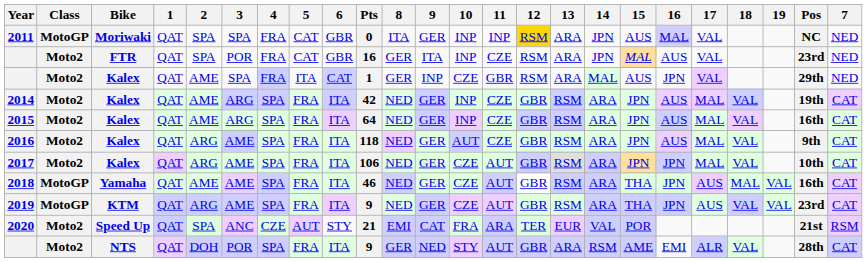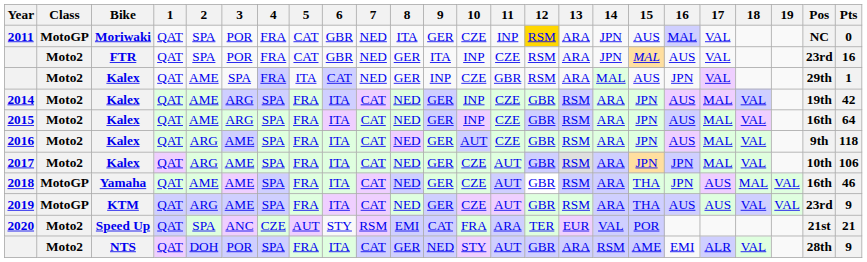 <table class="wikitable" style="text-align:center">
 <tr>
 <th>Year</th>
 <th>Class</th>
 <th>Bike</th>
 <th>1</th>
 <th>2</th>
 <th>3</th>
 <th>4</th>
 <th>5</th>
 <th>6</th>
-<th>Pts</th>
+<th>7</th>
 <th>8</th>
 <th>9</th>
 <th>10</th>
 <th>11</th>
 <th>12</th>
 <th>13</th>
 <th>14</th>
 <th>15</th>
 <th>16</th>
 <th>17</th>
 <th>18</th>
 <th>19</th>
 <th>Pos</th>
-<th>7</th>
+<th>Pts</th>
 </tr>
 <tr>
 <th><a href='#'>2011</a></th>
 <th>MotoGP</th>
 <th><a href='#'>Moriwaki</a></th>
 <td><a href='#'>QAT</a></td>
 <td><a href='#'>SPA</a></td>
-<td><a href='#'>SPA</a></td>
+<td><a href='#'>POR</a></td>
 <td><a href='#'>FRA</a></td>
 <td><a href='#'>CAT</a></td>
 <td><a href='#'>GBR</a></td>
-<th>0</th>
+<td><a href='#'>NED</a></td>
 <td><a href='#'>ITA</a></td>
 <td><a href='#'>GER</a></td>
-<td><a href='#'>INP</a></td>
+<td><a href='#'>CZE</a></td>
 <td><a href='#'>INP</a></td>
 <td style="background: gold;"><a href='#'>RSM</a></td>
 <td><a href='#'>ARA</a></td>
 <td><a href='#'>JPN</a></td>
 <td><a href='#'>AUS</a></td>
 <td style="background:#CFCFFF;"><a href='#'>MAL</a><br></td>
 <td><a href='#'>VAL</a></td>
 <td></td>
 <td></td>
 <th>NC</th>
-<td><a href='#'>NED</a></td>
+<th>0</th>
 </tr>
 <tr>
 <th></th>
 <th>Moto2</th>
 <th><a href='#'>FTR</a></th>
 <td><a href='#'>QAT</a></td>
 <td><a href='#'>SPA</a></td>
 <td><a href='#'>POR</a></td>
 <td><a href='#'>FRA</a></td>
 <td><a href='#'>CAT</a></td>
 <td><a href='#'>GBR</a></td>
-<th>16</th>
+<td><a href='#'>NED</a></td>
 <td><a href='#'>GER</a></td>
 <td><a href='#'>ITA</a></td>
 <td><a href='#'>INP</a></td>
 <td><a href='#'>CZE</a></td>
 <td><a href='#'>RSM</a></td>
 <td><a href='#'>ARA</a></td>
 <td><a href='#'>JPN</a></td>
 <td style="background:#FFDF9F;"><em><a href='#'>MAL</a></em><br></td>
 <td><a href='#'>AUS</a></td>
 <td><a href='#'>VAL</a></td>
 <td></td>
 <td></td>
 <th>23rd</th>
-<td><a href='#'>NED</a></td>
+<th>16</th>
 </tr>
 <tr>
 <th></th>
 <th>Moto2</th>
 <th><a href='#'>Kalex</a></th>
 <td><a href='#'>QAT</a></td>
 <td><a href='#'>AME</a></td>
 <td><a href='#'>SPA</a></td>
 <td style="background:#CFCFFF;"><a href='#'>FRA</a><br></td>
 <td><a href='#'>ITA</a></td>
 <td style="background:#CFCFFF;"><a href='#'>CAT</a><br></td>
-<th>1</th>
+<td><a href='#'>NED</a></td>
 <td><a href='#'>GER</a></td>
 <td><a href='#'>INP</a></td>
 <td><a href='#'>CZE</a></td>
 <td><a href='#'>GBR</a></td>
 <td><a href='#'>RSM</a></td>
 <td><a href='#'>ARA</a></td>
 <td style="background:#DFFFDF;"><a href='#'>MAL</a><br></td>
 <td><a href='#'>AUS</a></td>
 <td><a href='#'>JPN</a></td>
 <td style="background:#efcfff;"><a href='#'>VAL</a><br></td>
 <td></td>
 <td></td>
 <th>29th</th>
-<td><a href='#'>NED</a></td>
+<th>1</th>
 </tr>
 <tr>
 <th><a href='#'>2014</a></th>
 <th>Moto2</th>
 <th><a href='#'>Kalex</a></th>
 <td style="background:#DFFFDF;"><a href='#'>QAT</a><br></td>
 <td style="background:#DFFFDF;"><a href='#'>AME</a><br></td>
 <td style="background:#cfcfff;"><a href='#'>ARG</a><br></td>
 <td style="background:#cfcfff;"><a href='#'>SPA</a><br></td>
 <td style="background:#DFFFDF;"><a href='#'>FRA</a><br></td>
 <td style="background:#cfcfff;"><a href='#'>ITA</a><br></td>
-<th>42</th>
+<td style="background:#efcfff;"><a href='#'>CAT</a><br></td>
 <td style="background:#DFFFDF;"><a href='#'>NED</a><br></td>
 <td style="background:#cfcfff;"><a href='#'>GER</a><br></td>
 <td style="background:#DFFFDF;"><a href='#'>INP</a><br></td>
 <td style="background:#DFFFDF;"><a href='#'>CZE</a><br></td>
 <td style="background:#DFFFDF;"><a href='#'>GBR</a><br></td>
 <td style="background:#cfcfff;"><a href='#'>RSM</a><br></td>
 <td style="background:#DFFFDF;"><a href='#'>ARA</a><br></td>
 <td style="background:#dfffdf;"><a href='#'>JPN</a><br></td>
 <td style="background:#efcfff;"><a href='#'>AUS</a><br></td>
 <td style="background:#efcfff;"><a href='#'>MAL</a><br></td>
 <td style="background:#cfcfff;"><a href='#'>VAL</a><br></td>
 <td></td>
 <th>19th</th>
-<td style="background:#efcfff;"><a href='#'>CAT</a><br></td>
+<th>42</th>
 </tr>
 <tr>
 <th><a href='#'>2015</a></th>
 <th>Moto2</th>
 <th><a href='#'>Kalex</a></th>
 <td style="background:#dfffdf;"><a href='#'>QAT</a><br></td>
 <td style="background:#dfffdf;"><a href='#'>AME</a><br></td>
 <td style="background:#dfffdf;"><a href='#'>ARG</a><br></td>
 <td style="background:#dfffdf;"><a href='#'>SPA</a><br></td>
 <td style="background:#dfffdf;"><a href='#'>FRA</a><br></td>
 <td style="background:#efcfff;"><a href='#'>ITA</a><br></td>
-<th>64</th>
+<td style="background:#dfffdf;"><a href='#'>CAT</a><br></td>
 <td style="background:#dfffdf;"><a href='#'>NED</a><br></td>
 <td style="background:#cfcfff;"><a href='#'>GER</a><br></td>
 <td style="background:#efcfff;"><a href='#'>INP</a><br></td>
 <td style="background:#dfffdf;"><a href='#'>CZE</a><br></td>
 <td style="background:#cfcfff;"><a href='#'>GBR</a><br></td>
 <td style="background:#cfcfff;"><a href='#'>RSM</a><br></td>
 <td style="background:#dfffdf;"><a href='#'>ARA</a><br></td>
 <td style="background:#dfffdf;"><a href='#'>JPN</a><br></td>
 <td style="background:#cfcfff;"><a href='#'>AUS</a><br></td>
 <td style="background:#dfffdf;"><a href='#'>MAL</a><br></td>
 <td style="background:#efcfff;"><a href='#'>VAL</a><br></td>
 <td></td>
 <th>16th</th>
-<td style="background:#dfffdf;"><a href='#'>CAT</a><br></td>
+<th>64</th>
 </tr>
 <tr>
 <th><a href='#'>2016</a></th>
 <th>Moto2</th>
 <th><a href='#'>Kalex</a></th>
 <td style="background:#dfffdf;"><a href='#'>QAT</a><br></td>
 <td style="background:#dfffdf;"><a href='#'>ARG</a><br></td>
 <td style="background:#cfcfff;"><a href='#'>AME</a><br></td>
 <td style="background:#dfffdf;"><a href='#'>SPA</a><br></td>
 <td style="background:#dfffdf;"><a href='#'>FRA</a><br></td>
 <td style="background:#dfffdf;"><a href='#'>ITA</a><br></td>
-<th>118</th>
+<td style="background:#dfffdf;"><a href='#'>CAT</a><br></td>
 <td style="background:#efcfff;"><a href='#'>NED</a><br></td>
 <td style="background:#dfffdf;"><a href='#'>GER</a><br></td>
 <td style="background:#cfcfff;"><a href='#'>AUT</a><br></td>
 <td style="background:#dfffdf;"><a href='#'>CZE</a><br></td>
 <td style="background:#dfffdf;"><a href='#'>GBR</a><br></td>
 <td style="background:#dfffdf;"><a href='#'>RSM</a><br></td>
 <td style="background:#dfffdf;"><a href='#'>ARA</a><br></td>
 <td style="background:#dfffdf;"><a href='#'>JPN</a><br></td>
 <td style="background:#efcfff;"><a href='#'>AUS</a><br></td>
 <td style="background:#dfffdf;"><a href='#'>MAL</a><br></td>
 <td style="background:#dfffdf;"><a href='#'>VAL</a><br></td>
 <td></td>
 <th>9th</th>
-<td style="background:#dfffdf;"><a href='#'>CAT</a><br></td>
+<th>118</th>
 </tr>
 <tr>
 <th><a href='#'>2017</a></th>
 <th>Moto2</th>
 <th><a href='#'>Kalex</a></th>
 <td style="background:#efcfff;"><a href='#'>QAT</a><br></td>
 <td style="background:#dfffdf;"><a href='#'>ARG</a><br></td>
 <td style="background:#dfffdf;"><a href='#'>AME</a><br></td>
 <td style="background:#dfffdf;"><a href='#'>SPA</a><br></td>
 <td style="background:#dfffdf;"><a href='#'>FRA</a><br></td>
 <td style="background:#dfffdf;"><a href='#'>ITA</a><br></td>
-<th>106</th>
+<td style="background:#dfffdf;"><a href='#'>CAT</a><br></td>
 <td style="background:#dfffdf;"><a href='#'>NED</a><br></td>
 <td style="background:#dfffdf;"><a href='#'>GER</a><br></td>
 <td style="background:#dfffdf;"><a href='#'>CZE</a><br></td>
 <td style="background:#dfffdf;"><a href='#'>AUT</a><br></td>
 <td style="background:#cfcfff;"><a href='#'>GBR</a><br></td>
 <td style="background:#dfdfdf;"><a href='#'>RSM</a><br></td>
 <td style="background:#cfcfff;"><a href='#'>ARA</a><br></td>
 <td style="background:#FFDF9F;"><a href='#'>JPN</a><br></td>
 <td style="background:#cfcfff;"><a href='#'>JPN</a><br></td>
 <td style="background:#dfffdf;"><a href='#'>MAL</a><br></td>
 <td style="background:#dfffdf;"><a href='#'>VAL</a><br></td>
 <td></td>
 <th>10th</th>
-<td style="background:#dfffdf;"><a href='#'>CAT</a><br></td>
+<th>106</th>
 </tr>
 <tr>
 <th><a href='#'>2018</a></th>
 <th>MotoGP</th>
 <th><a href='#'>Yamaha</a></th>
 <td style="background:#dfffdf;"><a href='#'>QAT</a><br></td>
 <td style="background:#dfffdf;"><a href='#'>AME</a><br></td>
 <td style="background:#efcfff;"><a href='#'>AME</a><br></td>
 <td style="background:#cfcfff;"><a href='#'>SPA</a><br></td>
 <td style="background:#dfffdf;"><a href='#'>FRA</a><br></td>
 <td style="background:#dfffdf;"><a href='#'>ITA</a><br></td>
-<th>46</th>
+<td style="background:#efcfff;"><a href='#'>CAT</a><br></td>
 <td style="background:#cfcfff;"><a href='#'>NED</a><br></td>
 <td style="background:#dfffdf;"><a href='#'>GER</a><br></td>
 <td style="background:#dfffdf;"><a href='#'>CZE</a><br></td>
 <td style="background:#cfcfff;"><a href='#'>AUT</a><br></td>
 <td style="background:#ffffff;"><a href='#'>GBR</a><br></td>
 <td style="background:#cfcfff;"><a href='#'>RSM</a><br></td>
 <td style="background:#cfcfff;"><a href='#'>ARA</a><br></td>
 <td style="background:#dfffdf;"><a href='#'>THA</a><br></td>
 <td style="background:#dfffdf;"><a href='#'>JPN</a><br></td>
 <td style="background:#efcfff;"><a href='#'>AUS</a><br></td>
 <td style="background:#dfffdf;"><a href='#'>MAL</a><br></td>
 <td style="background:#dfffdf;"><a href='#'>VAL</a><br></td>
 <th>16th</th>
-<td style="background:#efcfff;"><a href='#'>CAT</a><br></td>
+<th>46</th>
 </tr>
 <tr>
 <th><a href='#'>2019</a></th>
 <th>MotoGP</th>
 <th><a href='#'>KTM</a></th>
 <td style="background:#cfcfff;"><a href='#'>QAT</a><br></td>
 <td style="background:#cfcfff;"><a href='#'>ARG</a><br></td>
 <td style="background:#cfcfff;"><a href='#'>AME</a><br></td>
 <td style="background:#cfcfff;"><a href='#'>SPA</a><br></td>
 <td style="background:#dfffdf;"><a href='#'>FRA</a><br></td>
 <td style="background:#efcfff;"><a href='#'>ITA</a><br></td>
-<th>9</th>
+<td style="background:#efcfff;"><a href='#'>CAT</a><br></td>
 <td style="background:#dfffdf;"><a href='#'>NED</a><br></td>
 <td style="background:#cfcfff;"><a href='#'>GER</a><br></td>
 <td style="background:#efcfff;"><a href='#'>CZE</a><br></td>
 <td style="background:#efcfff;"><a href='#'>AUT</a><br></td>
 <td style="background:#dfffdf;"><a href='#'>GBR</a><br></td>
 <td style="background:#dfffdf;"><a href='#'>RSM</a><br></td>
 <td style="background:#cfcfff;"><a href='#'>ARA</a><br></td>
 <td style="background:#cfcfff;"><a href='#'>THA</a><br></td>
-<td style="background:#cfcfff;"><a href='#'>JPN</a><br></td>
+<td style="background:#cfcfff;"><a href='#'>AUS</a><br></td>
 <td style="background:#dfffdf;"><a href='#'>AUS</a><br></td>
 <td style="background:#cfcfff;"><a href='#'>VAL</a><br></td>
 <td style="background:#dfffdf;"><a href='#'>VAL</a><br></td>
 <th>23rd</th>
-<td style="background:#efcfff;"><a href='#'>CAT</a><br></td>
+<th>9</th>
 </tr>
 <tr>
 <th><a href='#'>2020</a></th>
 <th>Moto2</th>
 <th><a href='#'>Speed Up</a></th>
 <td style="background:#cfcfff;"><a href='#'>QAT</a><br></td>
 <td style="background:#dfffdf;"><a href='#'>SPA</a><br></td>
 <td style="background:#efcfff;"><a href='#'>ANC</a><br></td>
 <td style="background:#dfffdf;"><a href='#'>CZE</a><br></td>
 <td style="background:#efcfff;"><a href='#'>AUT</a><br></td>
 <td><a href='#'>STY</a></td>
-<th>21</th>
+<td style="background:#efcfff;"><a href='#'>RSM</a><br></td>
 <td style="background:#cfcfff;"><a href='#'>EMI</a><br></td>
 <td style="background:#cfcfff;"><a href='#'>CAT</a><br></td>
 <td style="background:#dfffdf;"><a href='#'>FRA</a><br></td>
 <td style="background:#cfcfff;"><a href='#'>ARA</a><br></td>
 <td style="background:#dfffdf;"><a href='#'>TER</a><br></td>
 <td style="background:#efcfff;"><a href='#'>EUR</a><br></td>
 <td style="background:#cfcfff;"><a href='#'>VAL</a><br></td>
 <td style="background:#cfcfff;"><a href='#'>POR</a><br></td>
 <td></td>
 <td></td>
 <td></td>
 <td></td>
 <th>21st</th>
-<td style="background:#efcfff;"><a href='#'>RSM</a><br></td>
+<th>21</th>
 </tr>
 <tr>
 <th></th>
 <th>Moto2</th>
 <th><a href='#'>NTS</a></th>
 <td style="background:#efcfff;"><a href='#'>QAT</a><br></td>
 <td style="background:#cfcfff;"><a href='#'>DOH</a><br></td>
 <td style="background:#cfcfff;"><a href='#'>POR</a><br></td>
 <td style="background:#cfcfff;"><a href='#'>SPA</a><br></td>
 <td style="background:#dfffdf;"><a href='#'>FRA</a><br></td>
 <td style="background:#dfffdf;"><a href='#'>ITA</a><br></td>
-<th>9</th>
+<td style="background:#cfcfff;"><a href='#'>CAT</a><br></td>
 <td style="background:#cfcfff;"><a href='#'>GER</a><br></td>
 <td style="background:#cfcfff;"><a href='#'>NED</a><br></td>
 <td style="background:#efcfff;"><a href='#'>STY</a><br></td>
 <td style="background:#cfcfff;"><a href='#'>AUT</a><br></td>
 <td style="background:#cfcfff;"><a href='#'>GBR</a><br></td>
 <td style="background:#cfcfff;"><a href='#'>ARA</a><br></td>
 <td style="background:#cfcfff;"><a href='#'>RSM</a><br></td>
 <td style="background:#cfcfff;"><a href='#'>AME</a><br></td>
 <td><a href='#'>EMI</a></td>
 <td style="background:#cfcfff;"><a href='#'>ALR</a><br></td>
 <td style="background:#dfffdf;"><a href='#'>VAL</a><br></td>
 <td></td>
 <th>28th</th>
-<td style="background:#cfcfff;"><a href='#'>CAT</a><br></td>
+<th>9</th>
 </tr>
 </table>
